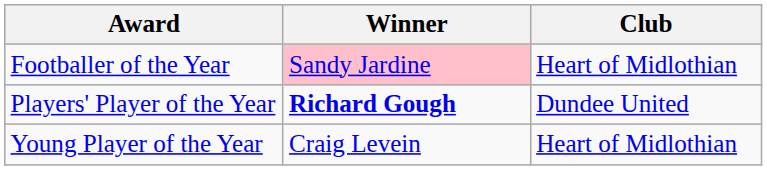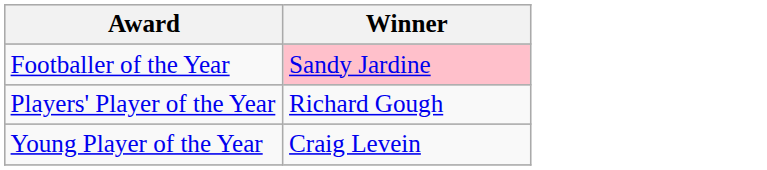 <table class="wikitable">
 <tr>
 <th width=170>Award</th>
 <th width=150>Winner</th>
-<th width=140>Club</th>
 </tr>
 <tr>
 <td><a href='#'>Footballer of the Year</a></td>
 <td style="background: pink;"> <a href='#'>Sandy Jardine</a></td>
-<td><a href='#'>Heart of Midlothian</a></td>
 </tr>
 <tr>
 <td><a href='#'>Players' Player of the Year</a></td>
-<td><strong> <a href='#'>Richard Gough</a></strong></td>
-<td><a href='#'>Dundee United</a></td>
+<td> <a href='#'>Richard Gough</a></td>
 </tr>
 <tr>
 <td><a href='#'>Young Player of the Year</a></td>
 <td> <a href='#'>Craig Levein</a></td>
-<td><a href='#'>Heart of Midlothian</a></td>
 </tr>
 </table>
